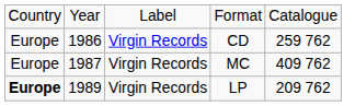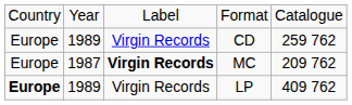 <table class="wikitable sortable plainrowheaders" style="text-align:center;">
 <tr>
 <td align=center>Country</td>
 <td align=center>Year</td>
 <td align=center>Label</td>
 <td align=center>Format</td>
 <td align=center>Catalogue</td>
 </tr>
 <tr>
 <td>Europe</td>
-<td>1986</td>
+<td>1989</td>
 <td><a href='#'>Virgin Records</a></td>
 <td>CD</td>
 <td>259 762</td>
 </tr>
 <tr>
 <td>Europe</td>
 <td>1987</td>
-<td>Virgin Records</td>
+<td><strong>Virgin Records</strong></td>
 <td>MC</td>
-<td>409 762</td>
+<td>209 762</td>
 </tr>
 <tr>
 <td><strong>Europe</strong></td>
 <td>1989</td>
 <td>Virgin Records</td>
 <td>LP</td>
-<td>209 762</td>
+<td>409 762</td>
 </tr>
 </table>
